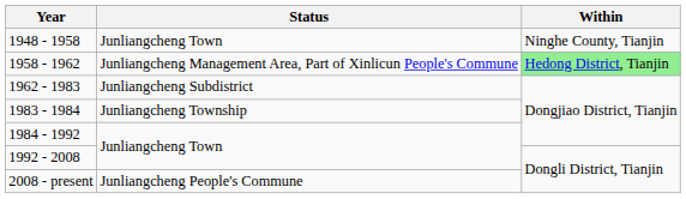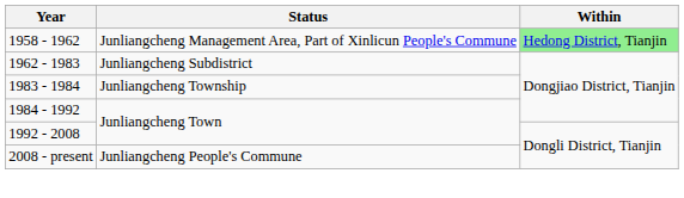 <table class="wikitable">
 <tr>
 <th>Year</th>
 <th>Status</th>
 <th>Within</th>
-</tr>
-<tr>
-<td>1948 - 1958</td>
-<td>Junliangcheng Town</td>
-<td>Ninghe County, Tianjin</td>
 </tr>
 <tr>
 <td>1958 - 1962</td>
 <td>Junliangcheng Management Area, Part of Xinlicun <a href='#'>People's Commune</a></td>
 <td style="background: lightgreen;"><a href='#'>Hedong District</a>, Tianjin</td>
 </tr>
 <tr>
 <td>1962 - 1983</td>
 <td>Junliangcheng Subdistrict</td>
 <td rowspan="3">Dongjiao District, Tianjin</td>
 </tr>
 <tr>
 <td>1983 - 1984</td>
 <td>Junliangcheng Township</td>
 </tr>
 <tr>
 <td>1984 - 1992</td>
 <td rowspan="2">Junliangcheng Town</td>
 </tr>
 <tr>
 <td>1992 - 2008</td>
 <td rowspan="2">Dongli District, Tianjin</td>
 </tr>
 <tr>
 <td>2008 - present</td>
 <td>Junliangcheng People's Commune</td>
 </tr>
 </table>
